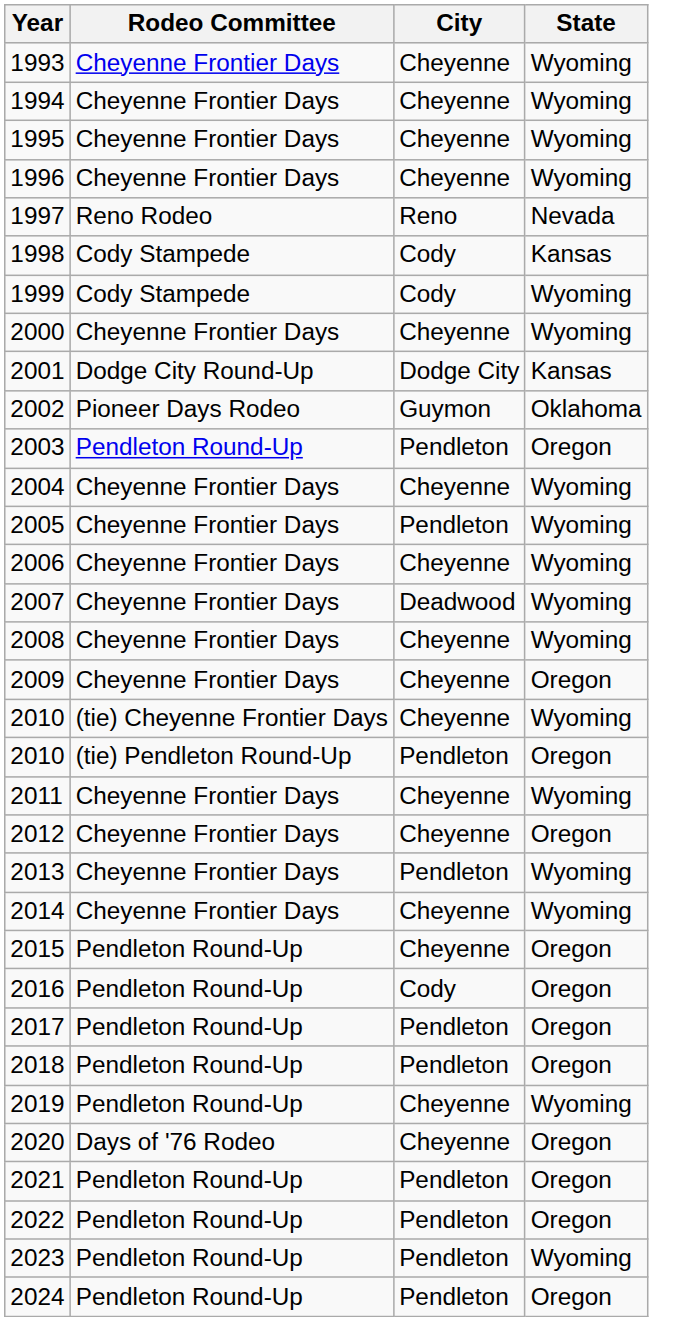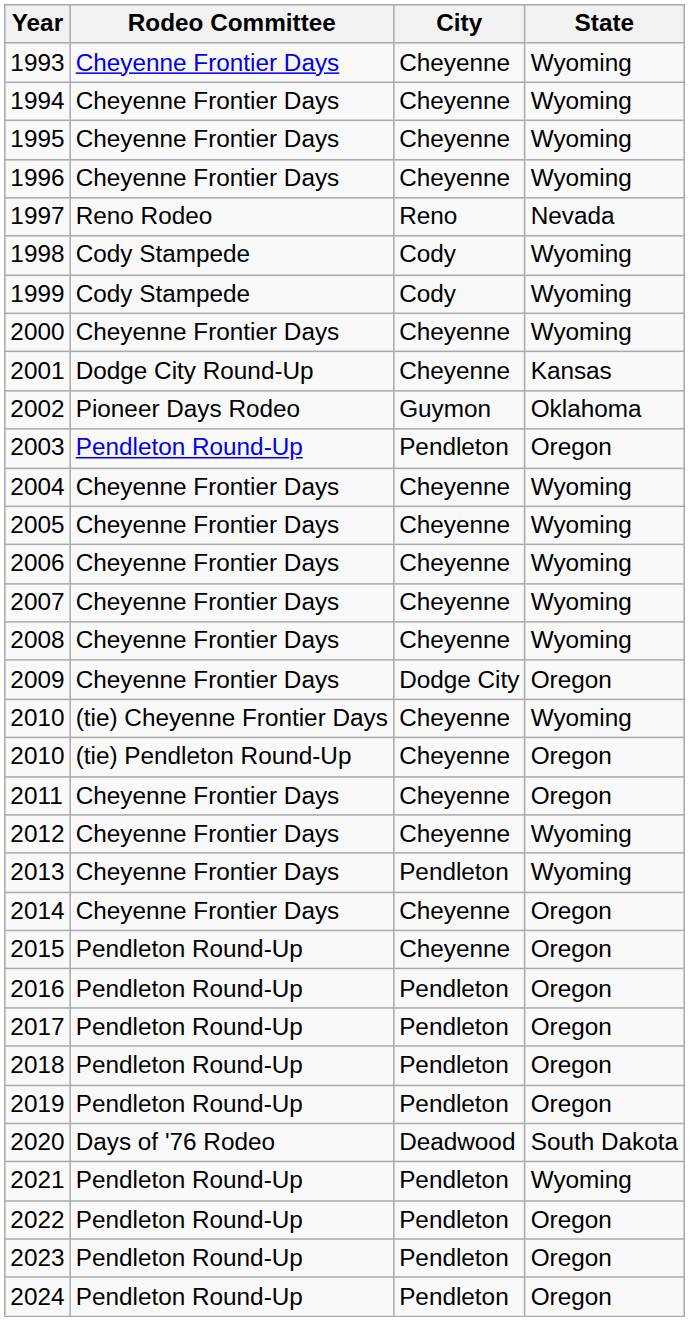 <table class="wikitable">
 <tr>
 <th>Year</th>
 <th>Rodeo Committee</th>
 <th>City</th>
 <th>State</th>
 </tr>
 <tr>
 <td>1993</td>
 <td><a href='#'>Cheyenne Frontier Days</a></td>
 <td>Cheyenne</td>
 <td>Wyoming</td>
 </tr>
 <tr>
 <td>1994</td>
 <td>Cheyenne Frontier Days</td>
 <td>Cheyenne</td>
 <td>Wyoming</td>
 </tr>
 <tr>
 <td>1995</td>
 <td>Cheyenne Frontier Days</td>
 <td>Cheyenne</td>
 <td>Wyoming</td>
 </tr>
 <tr>
 <td>1996</td>
 <td>Cheyenne Frontier Days</td>
 <td>Cheyenne</td>
 <td>Wyoming</td>
 </tr>
 <tr>
 <td>1997</td>
 <td>Reno Rodeo</td>
 <td>Reno</td>
 <td>Nevada</td>
 </tr>
 <tr>
 <td>1998</td>
 <td>Cody Stampede</td>
 <td>Cody</td>
-<td>Kansas</td>
+<td>Wyoming</td>
 </tr>
 <tr>
 <td>1999</td>
 <td>Cody Stampede</td>
 <td>Cody</td>
 <td>Wyoming</td>
 </tr>
 <tr>
 <td>2000</td>
 <td>Cheyenne Frontier Days</td>
 <td>Cheyenne</td>
 <td>Wyoming</td>
 </tr>
 <tr>
 <td>2001</td>
 <td>Dodge City Round-Up</td>
-<td>Dodge City</td>
+<td>Cheyenne</td>
 <td>Kansas</td>
 </tr>
 <tr>
 <td>2002</td>
 <td>Pioneer Days Rodeo</td>
 <td>Guymon</td>
 <td>Oklahoma</td>
 </tr>
 <tr>
 <td>2003</td>
 <td><a href='#'>Pendleton Round-Up</a></td>
 <td>Pendleton</td>
 <td>Oregon</td>
 </tr>
 <tr>
 <td>2004</td>
 <td>Cheyenne Frontier Days</td>
 <td>Cheyenne</td>
 <td>Wyoming</td>
 </tr>
 <tr>
 <td>2005</td>
 <td>Cheyenne Frontier Days</td>
-<td>Pendleton</td>
+<td>Cheyenne</td>
 <td>Wyoming</td>
 </tr>
 <tr>
 <td>2006</td>
 <td>Cheyenne Frontier Days</td>
 <td>Cheyenne</td>
 <td>Wyoming</td>
 </tr>
 <tr>
 <td>2007</td>
 <td>Cheyenne Frontier Days</td>
-<td>Deadwood</td>
+<td>Cheyenne</td>
 <td>Wyoming</td>
 </tr>
 <tr>
 <td>2008</td>
 <td>Cheyenne Frontier Days</td>
 <td>Cheyenne</td>
 <td>Wyoming</td>
 </tr>
 <tr>
 <td>2009</td>
 <td>Cheyenne Frontier Days</td>
-<td>Cheyenne</td>
+<td>Dodge City</td>
 <td>Oregon</td>
 </tr>
 <tr>
 <td>2010</td>
 <td>(tie) Cheyenne Frontier Days</td>
 <td>Cheyenne</td>
 <td>Wyoming</td>
 </tr>
 <tr>
 <td>2010</td>
 <td>(tie) Pendleton Round-Up</td>
-<td>Pendleton</td>
+<td>Cheyenne</td>
 <td>Oregon</td>
 </tr>
 <tr>
 <td>2011</td>
 <td>Cheyenne Frontier Days</td>
 <td>Cheyenne</td>
-<td>Wyoming</td>
+<td>Oregon</td>
 </tr>
 <tr>
 <td>2012</td>
 <td>Cheyenne Frontier Days</td>
 <td>Cheyenne</td>
-<td>Oregon</td>
+<td>Wyoming</td>
 </tr>
 <tr>
 <td>2013</td>
 <td>Cheyenne Frontier Days</td>
 <td>Pendleton</td>
 <td>Wyoming</td>
 </tr>
 <tr>
 <td>2014</td>
 <td>Cheyenne Frontier Days</td>
 <td>Cheyenne</td>
-<td>Wyoming</td>
+<td>Oregon</td>
 </tr>
 <tr>
 <td>2015</td>
 <td>Pendleton Round-Up</td>
 <td>Cheyenne</td>
 <td>Oregon</td>
 </tr>
 <tr>
 <td>2016</td>
 <td>Pendleton Round-Up</td>
-<td>Cody</td>
+<td>Pendleton</td>
 <td>Oregon</td>
 </tr>
 <tr>
 <td>2017</td>
 <td>Pendleton Round-Up</td>
 <td>Pendleton</td>
 <td>Oregon</td>
 </tr>
 <tr>
 <td>2018</td>
 <td>Pendleton Round-Up</td>
 <td>Pendleton</td>
 <td>Oregon</td>
 </tr>
 <tr>
 <td>2019</td>
 <td>Pendleton Round-Up</td>
-<td>Cheyenne</td>
-<td>Wyoming</td>
+<td>Pendleton</td>
+<td>Oregon</td>
 </tr>
 <tr>
 <td>2020</td>
 <td>Days of '76 Rodeo</td>
-<td>Cheyenne</td>
-<td>Oregon</td>
+<td>Deadwood</td>
+<td>South Dakota</td>
 </tr>
 <tr>
 <td>2021</td>
 <td>Pendleton Round-Up</td>
 <td>Pendleton</td>
-<td>Oregon</td>
+<td>Wyoming</td>
 </tr>
 <tr>
 <td>2022</td>
 <td>Pendleton Round-Up</td>
 <td>Pendleton</td>
 <td>Oregon</td>
 </tr>
 <tr>
 <td>2023</td>
 <td>Pendleton Round-Up</td>
 <td>Pendleton</td>
-<td>Wyoming</td>
+<td>Oregon</td>
 </tr>
 <tr>
 <td>2024</td>
 <td>Pendleton Round-Up</td>
 <td>Pendleton</td>
 <td>Oregon</td>
 </tr>
 </table>
